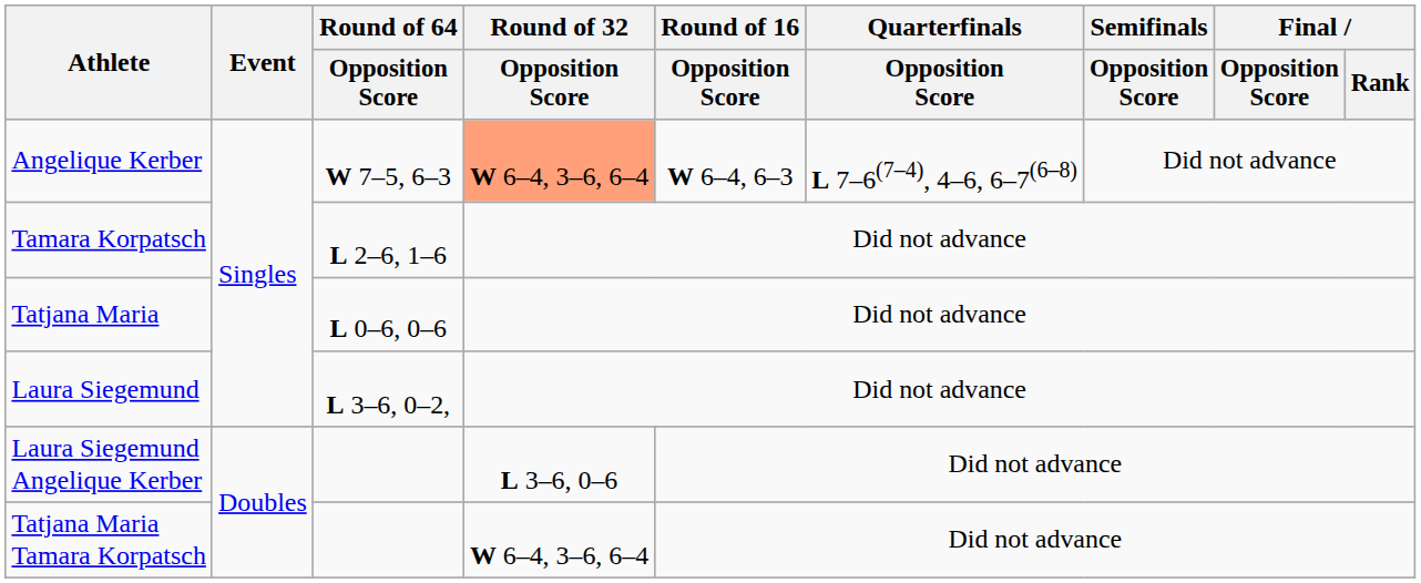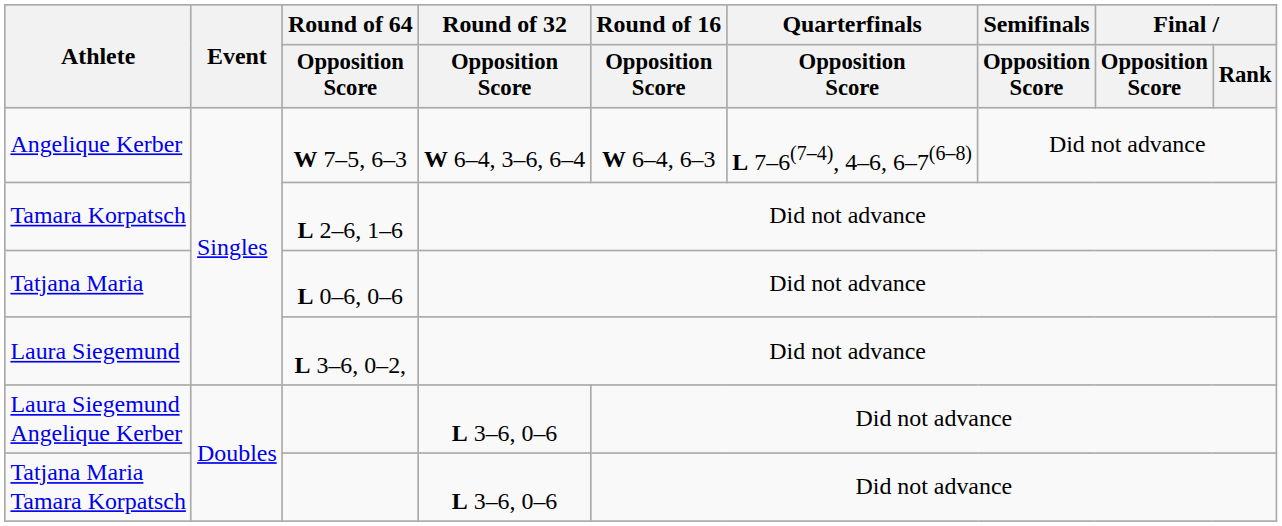 <table class=wikitable style="font-size:90%">
 <tr>
 <th rowspan="2">Athlete</th>
 <th rowspan="2">Event</th>
 <th>Round of 64</th>
 <th>Round of 32</th>
 <th>Round of 16</th>
 <th>Quarterfinals</th>
 <th>Semifinals</th>
 <th colspan=2>Final / </th>
 </tr>
 <tr style="font-size:95%">
 <th>Opposition<br>Score</th>
 <th>Opposition<br>Score</th>
 <th>Opposition<br>Score</th>
 <th>Opposition<br>Score</th>
 <th>Opposition<br>Score</th>
 <th>Opposition<br>Score</th>
 <th>Rank</th>
 </tr>
 <tr align=center>
 <td align=left><a href='#'>Angelique Kerber</a></td>
 <td align=left rowspan="4"><a href='#'>Singles</a></td>
 <td><br><strong>W</strong> 7–5, 6–3</td>
-<td style="background: lightsalmon;"><br><strong>W</strong> 6–4, 3–6, 6–4</td>
+<td><br><strong>W</strong> 6–4, 3–6, 6–4</td>
 <td><br><strong>W</strong> 6–4, 6–3</td>
 <td><br><strong>L</strong> 7–6<sup>(7–4)</sup>, 4–6, 6–7<sup>(6–8)</sup></td>
 <td colspan=3>Did not advance</td>
 </tr>
 <tr align=center>
 <td align=left><a href='#'>Tamara Korpatsch</a></td>
 <td><br><strong>L</strong> 2–6, 1–6</td>
 <td colspan=6>Did not advance</td>
 </tr>
 <tr align=center>
 <td align=left><a href='#'>Tatjana Maria</a></td>
 <td><br><strong>L</strong> 0–6, 0–6</td>
 <td colspan=6>Did not advance</td>
 </tr>
 <tr align=center>
 <td align=left><a href='#'>Laura Siegemund</a></td>
 <td><br><strong>L</strong> 3–6, 0–2, </td>
 <td colspan=6>Did not advance</td>
 </tr>
 <tr align=center>
 <td align=left><a href='#'>Laura Siegemund</a><br><a href='#'>Angelique Kerber</a></td>
 <td align=left rowspan=2><a href='#'>Doubles</a></td>
 <td></td>
 <td><br><strong>L</strong> 3–6, 0–6</td>
 <td colspan=5>Did not advance</td>
 </tr>
 <tr align=center>
 <td align=left><a href='#'>Tatjana Maria</a><br><a href='#'>Tamara Korpatsch</a></td>
 <td></td>
-<td><br><strong>W</strong> 6–4, 3–6, 6–4</td>
+<td><br><strong>L</strong> 3–6, 0–6</td>
 <td colspan=5>Did not advance</td>
 </tr>
 </table>
